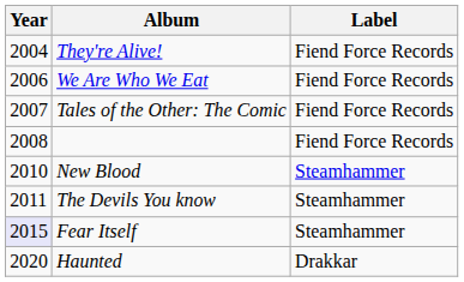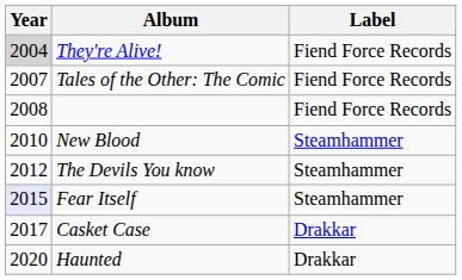 <table class="wikitable">
 <tr>
 <th>Year</th>
 <th>Album</th>
 <th>Label</th>
 </tr>
 <tr>
-<td>2004</td>
+<td style="background: lightgrey;">2004</td>
 <td><em><a href='#'>They're Alive!</a></em></td>
-<td>Fiend Force Records</td>
-</tr>
-<tr>
-<td>2006</td>
-<td><em><a href='#'>We Are Who We Eat</a></em></td>
 <td>Fiend Force Records</td>
 </tr>
 <tr>
 <td>2007</td>
 <td><em>Tales of the Other: The Comic</em></td>
 <td>Fiend Force Records</td>
 </tr>
 <tr>
 <td>2008</td>
 <td><em></em></td>
 <td>Fiend Force Records</td>
 </tr>
 <tr>
 <td>2010</td>
 <td><em>New Blood</em></td>
 <td><a href='#'>Steamhammer</a></td>
 </tr>
 <tr>
-<td>2011</td>
+<td>2012</td>
 <td><em>The Devils You know</em></td>
 <td>Steamhammer</td>
 </tr>
 <tr>
 <td style="background: lavender;">2015</td>
 <td><em>Fear Itself</em></td>
 <td>Steamhammer</td>
 </tr>
 <tr>
+<td>2017</td>
+<td><em>Casket Case</em></td>
+<td><a href='#'>Drakkar</a></td>
+</tr>
+<tr>
 <td>2020</td>
 <td><em>Haunted</em></td>
 <td>Drakkar</td>
 </tr>
 </table>
